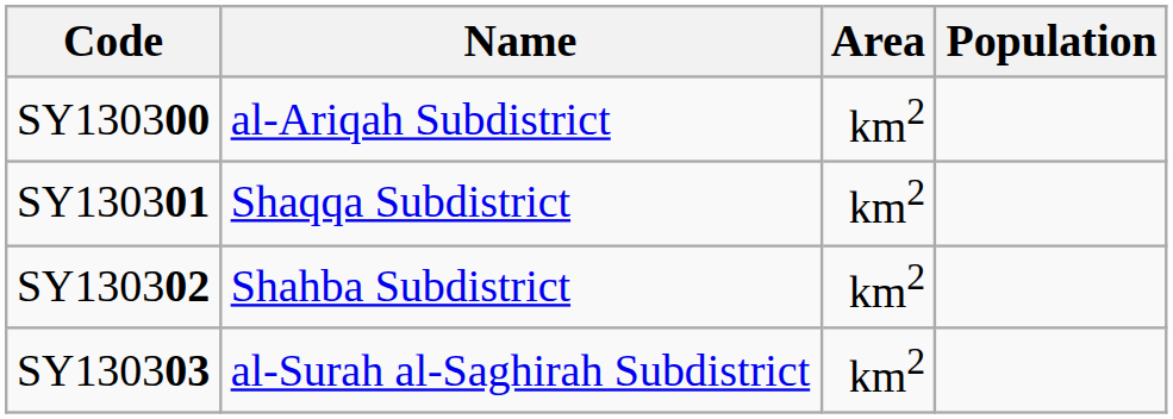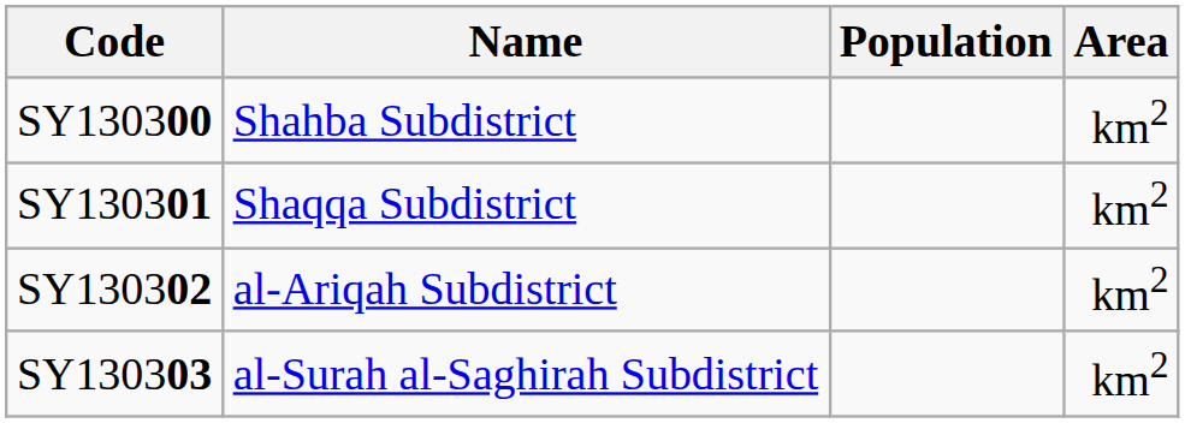 <table class="wikitable sortable">
 <tr>
 <th>Code</th>
 <th>Name</th>
+<th>Population</th>
 <th>Area</th>
-<th>Population</th>
 </tr>
 <tr>
 <td>SY1303<strong>00</strong></td>
-<td><a href='#'>al-Ariqah Subdistrict</a></td>
+<td><a href='#'>Shahba Subdistrict</a></td>
+<td align="right"></td>
 <td align=right> km<sup>2</sup></td>
-<td align="right"></td>
 </tr>
 <tr>
 <td>SY1303<strong>01</strong></td>
 <td><a href='#'>Shaqqa Subdistrict</a></td>
+<td align="right"></td>
 <td align="right"> km<sup>2</sup></td>
-<td align="right"></td>
 </tr>
 <tr>
 <td>SY1303<strong>02</strong></td>
-<td><a href='#'>Shahba Subdistrict</a></td>
+<td><a href='#'>al-Ariqah Subdistrict</a></td>
+<td align="right"></td>
 <td align="right"> km<sup>2</sup></td>
-<td align="right"></td>
 </tr>
 <tr>
 <td>SY1303<strong>03</strong></td>
 <td><a href='#'>al-Surah al-Saghirah Subdistrict</a></td>
+<td align="right"></td>
 <td align="right"> km<sup>2</sup></td>
-<td align="right"></td>
 </tr>
 </table>
